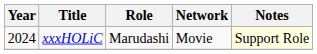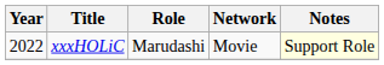 <table class="wikitable sortable">
 <tr>
 <th>Year</th>
 <th>Title</th>
 <th>Role</th>
 <th>Network</th>
 <th class="unsortable">Notes</th>
 </tr>
 <tr>
-<td>2024</td>
+<td>2022</td>
 <td><em><a href='#'>xxxHOLiC</a></em></td>
 <td>Marudashi</td>
 <td>Movie</td>
 <td style="background: lightyellow;">Support Role</td>
 </tr>
 <tr>
 </tr>
 </table>
